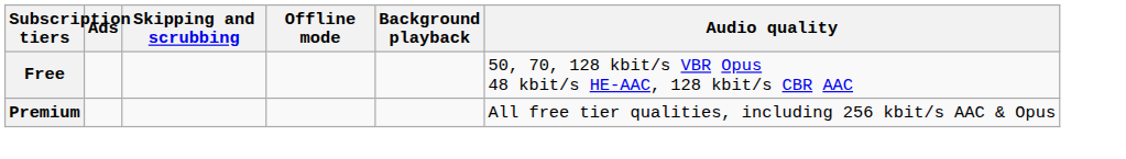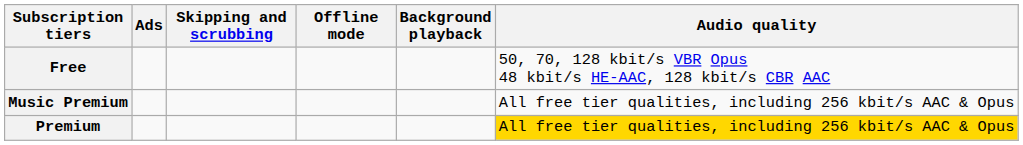 <table class="wikitable">
 <tr>
 <th style=max-width:4em>Subscription tiers</th>
 <th style=max-width:2em>Ads</th>
 <th style=max-width:8em>Skipping and <a href='#'>scrubbing</a></th>
 <th style=max-width:6em>Offline mode</th>
 <th style=max-width:6em>Background playback</th>
 <th style=max-width:6em>Audio quality</th>
 </tr>
 <tr>
 <th>Free</th>
 <td></td>
 <td></td>
 <td></td>
 <td></td>
 <td>50, 70, 128 kbit/s <a href='#'>VBR</a> <a href='#'>Opus</a> <br>48 kbit/s <a href='#'>HE-AAC</a>, 128 kbit/s <a href='#'>CBR</a> <a href='#'>AAC</a></td>
 </tr>
 <tr>
-<th>Premium</th>
+<th>Music Premium</th>
 <td></td>
 <td></td>
 <td></td>
 <td></td>
 <td>All free tier qualities, including 256 kbit/s AAC & Opus</td>
 </tr>
+<tr>
+<th>Premium</th>
+<td></td>
+<td></td>
+<td></td>
+<td></td>
+<td style="background: gold;">All free tier qualities, including 256 kbit/s AAC & Opus</td>
+</tr>
 </table>
